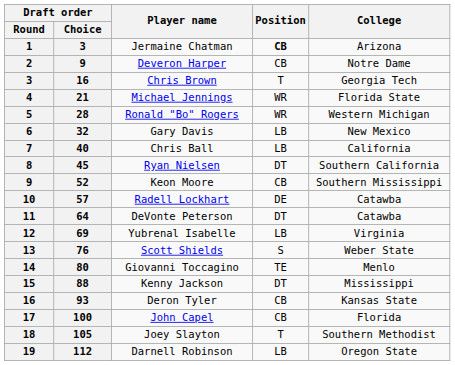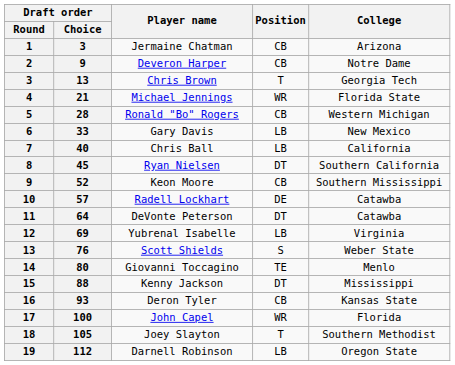 <table class="wikitable" style="font-size:95%; text-align:center">
 <tr>
 <th width="120" colspan="2">Draft order</th>
 <th width="160" rowspan="2">Player name</th>
 <th width="60"  rowspan="2">Position</th>
 <th width="160" rowspan="2">College</th>
 </tr>
 <tr>
 <th>Round</th>
 <th>Choice</th>
 </tr>
 <tr>
 <th>1</th>
 <th>3</th>
 <td>Jermaine Chatman</td>
-<td><strong>CB</strong></td>
+<td>CB</td>
 <td>Arizona</td>
 </tr>
 <tr>
 <th>2</th>
 <th>9</th>
 <td><a href='#'>Deveron Harper</a></td>
 <td>CB</td>
 <td>Notre Dame</td>
 </tr>
 <tr>
 <th>3</th>
-<th>16</th>
+<th>13</th>
 <td><a href='#'>Chris Brown</a></td>
 <td>T</td>
 <td>Georgia Tech</td>
 </tr>
 <tr>
 <th>4</th>
 <th>21</th>
 <td><a href='#'>Michael Jennings</a></td>
 <td>WR</td>
 <td>Florida State</td>
 </tr>
 <tr>
 <th>5</th>
 <th>28</th>
 <td><a href='#'>Ronald "Bo" Rogers</a></td>
-<td>WR</td>
+<td>CB</td>
 <td>Western Michigan</td>
 </tr>
 <tr>
 <th>6</th>
-<th>32</th>
+<th>33</th>
 <td>Gary Davis</td>
 <td>LB</td>
 <td>New Mexico</td>
 </tr>
 <tr>
 <th>7</th>
 <th>40</th>
 <td>Chris Ball</td>
 <td>LB</td>
 <td>California</td>
 </tr>
 <tr>
 <th>8</th>
 <th>45</th>
 <td><a href='#'>Ryan Nielsen</a></td>
 <td>DT</td>
 <td>Southern California</td>
 </tr>
 <tr>
 <th>9</th>
 <th>52</th>
 <td>Keon Moore</td>
 <td>CB</td>
 <td>Southern Mississippi</td>
 </tr>
 <tr>
 <th>10</th>
 <th>57</th>
 <td><a href='#'>Radell Lockhart</a></td>
 <td>DE</td>
 <td>Catawba</td>
 </tr>
 <tr>
 <th>11</th>
 <th>64</th>
 <td>DeVonte Peterson</td>
 <td>DT</td>
 <td>Catawba</td>
 </tr>
 <tr>
 <th>12</th>
 <th>69</th>
 <td>Yubrenal Isabelle</td>
 <td>LB</td>
 <td>Virginia</td>
 </tr>
 <tr>
 <th>13</th>
 <th>76</th>
 <td><a href='#'>Scott Shields</a></td>
 <td>S</td>
 <td>Weber State</td>
 </tr>
 <tr>
 <th>14</th>
 <th>80</th>
 <td>Giovanni Toccagino</td>
 <td>TE</td>
 <td>Menlo</td>
 </tr>
 <tr>
 <th>15</th>
 <th>88</th>
 <td>Kenny Jackson</td>
 <td>DT</td>
 <td>Mississippi</td>
 </tr>
 <tr>
 <th>16</th>
 <th>93</th>
 <td>Deron Tyler</td>
 <td>CB</td>
 <td>Kansas State</td>
 </tr>
 <tr>
 <th>17</th>
 <th>100</th>
 <td><a href='#'>John Capel</a></td>
-<td>CB</td>
+<td>WR</td>
 <td>Florida</td>
 </tr>
 <tr>
 <th>18</th>
 <th>105</th>
 <td>Joey Slayton</td>
 <td>T</td>
 <td>Southern Methodist</td>
 </tr>
 <tr>
 <th>19</th>
 <th>112</th>
 <td>Darnell Robinson</td>
 <td>LB</td>
 <td>Oregon State</td>
 </tr>
 </table>
